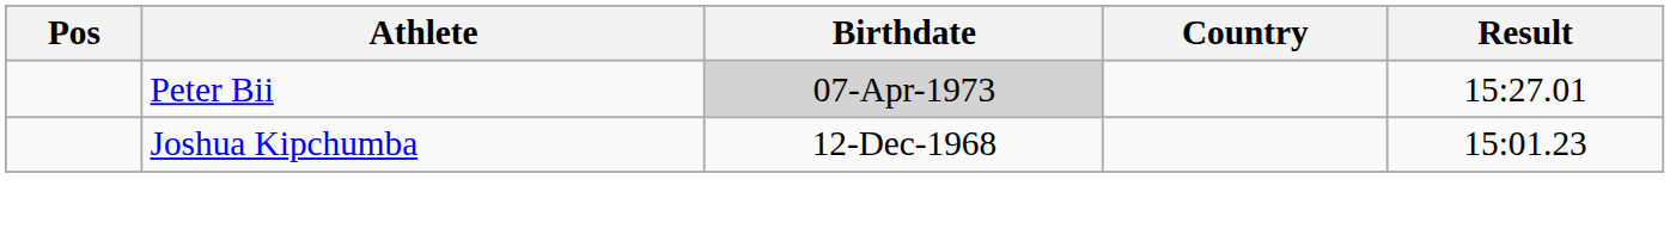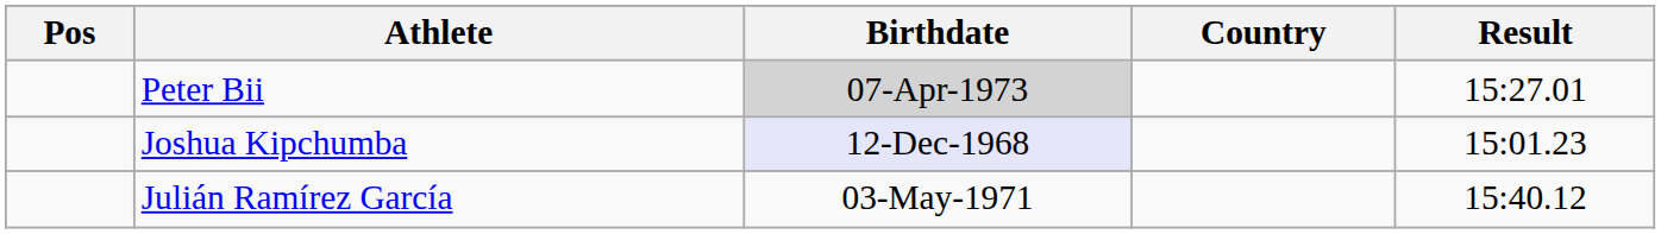 <table class="wikitable"  style="text-align:center; width:60%;">
 <tr>
 <th>Pos</th>
 <th>Athlete</th>
 <th>Birthdate</th>
 <th>Country</th>
 <th>Result</th>
 </tr>
 <tr>
 <td align=center></td>
 <td align=left><a href='#'>Peter Bii</a></td>
 <td style="background: lightgrey;">07-Apr-1973</td>
 <td align=left></td>
 <td>15:27.01</td>
 </tr>
 <tr>
 <td align=center></td>
 <td align=left><a href='#'>Joshua Kipchumba</a></td>
-<td>12-Dec-1968</td>
+<td style="background: lavender;">12-Dec-1968</td>
 <td align=left></td>
 <td>15:01.23</td>
 </tr>
+<tr>
+<td align=center></td>
+<td align=left><a href='#'>Julián Ramírez García</a></td>
+<td>03-May-1971</td>
+<td align=left></td>
+<td>15:40.12</td>
+</tr>
 </table>
